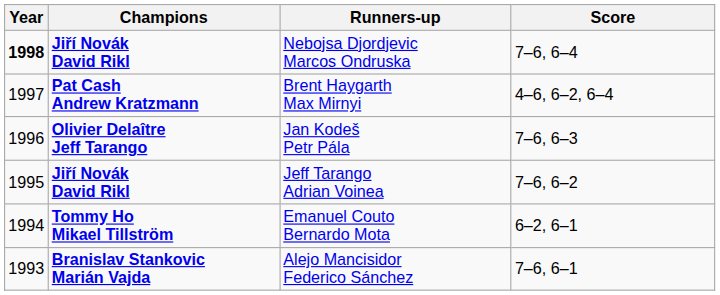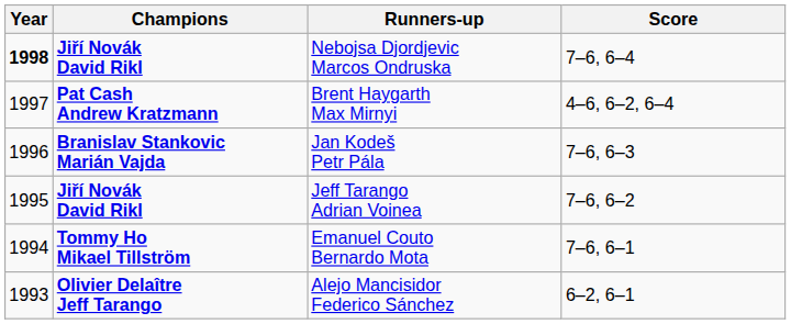 <table class="wikitable" style="font-size:90%">
 <tr>
 <th>Year</th>
 <th width="200">Champions</th>
 <th width="200">Runners-up</th>
 <th width="175">Score</th>
 </tr>
 <tr>
 <td><strong>1998</strong></td>
 <td> <strong><a href='#'>Jiří Novák</a></strong><br> <strong><a href='#'>David Rikl</a></strong></td>
 <td> <a href='#'>Nebojsa Djordjevic</a><br> <a href='#'>Marcos Ondruska</a></td>
 <td>7–6, 6–4</td>
 </tr>
 <tr>
 <td>1997</td>
 <td> <strong><a href='#'>Pat Cash</a></strong><br> <strong><a href='#'>Andrew Kratzmann</a></strong></td>
 <td> <a href='#'>Brent Haygarth</a><br> <a href='#'>Max Mirnyi</a></td>
 <td>4–6, 6–2, 6–4</td>
 </tr>
 <tr>
 <td>1996</td>
-<td> <strong><a href='#'>Olivier Delaître</a></strong><br> <strong><a href='#'>Jeff Tarango</a></strong></td>
+<td> <strong><a href='#'>Branislav Stankovic</a></strong><br> <strong><a href='#'>Marián Vajda</a></strong></td>
 <td> <a href='#'>Jan Kodeš</a><br> <a href='#'>Petr Pála</a></td>
 <td>7–6, 6–3</td>
 </tr>
 <tr>
 <td>1995</td>
 <td> <strong><a href='#'>Jiří Novák</a></strong><br> <strong><a href='#'>David Rikl</a></strong></td>
 <td> <a href='#'>Jeff Tarango</a><br> <a href='#'>Adrian Voinea</a></td>
 <td>7–6, 6–2</td>
 </tr>
 <tr>
 <td>1994</td>
 <td> <strong><a href='#'>Tommy Ho</a></strong><br> <strong><a href='#'>Mikael Tillström</a></strong></td>
 <td> <a href='#'>Emanuel Couto</a><br> <a href='#'>Bernardo Mota</a></td>
-<td>6–2, 6–1</td>
+<td>7–6, 6–1</td>
 </tr>
 <tr>
 <td>1993</td>
-<td> <strong><a href='#'>Branislav Stankovic</a></strong><br> <strong><a href='#'>Marián Vajda</a></strong></td>
+<td> <strong><a href='#'>Olivier Delaître</a></strong><br> <strong><a href='#'>Jeff Tarango</a></strong></td>
 <td> <a href='#'>Alejo Mancisidor</a><br> <a href='#'>Federico Sánchez</a></td>
-<td>7–6, 6–1</td>
+<td>6–2, 6–1</td>
 </tr>
 </table>
